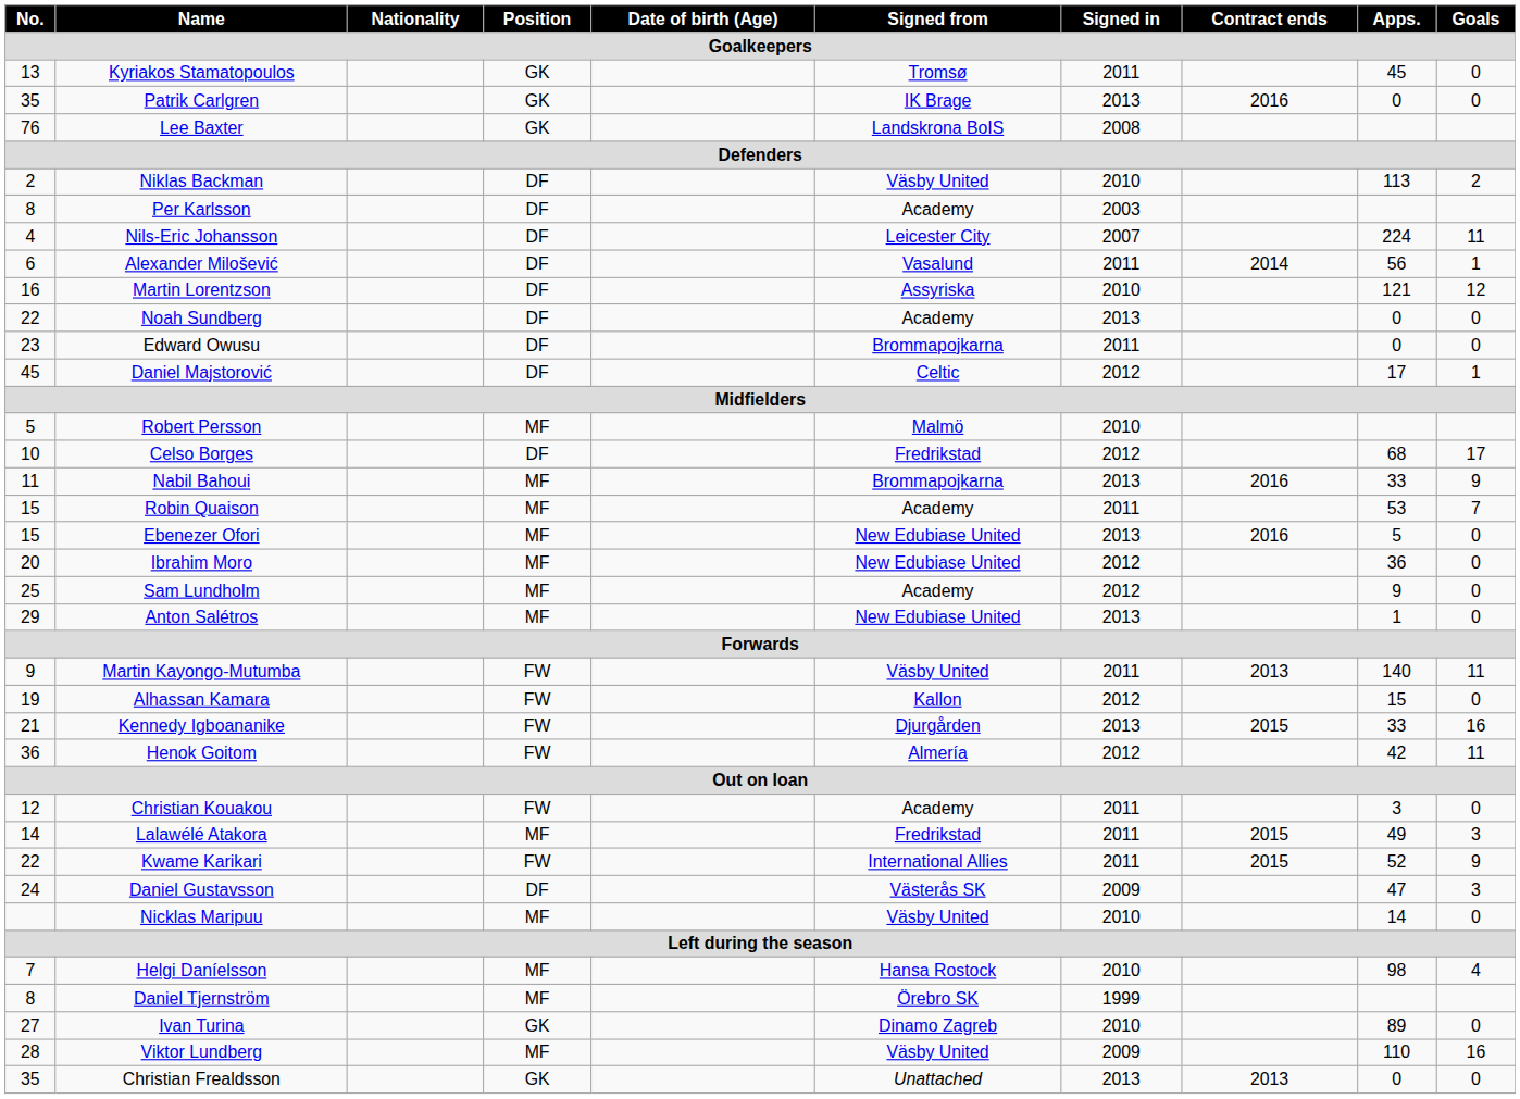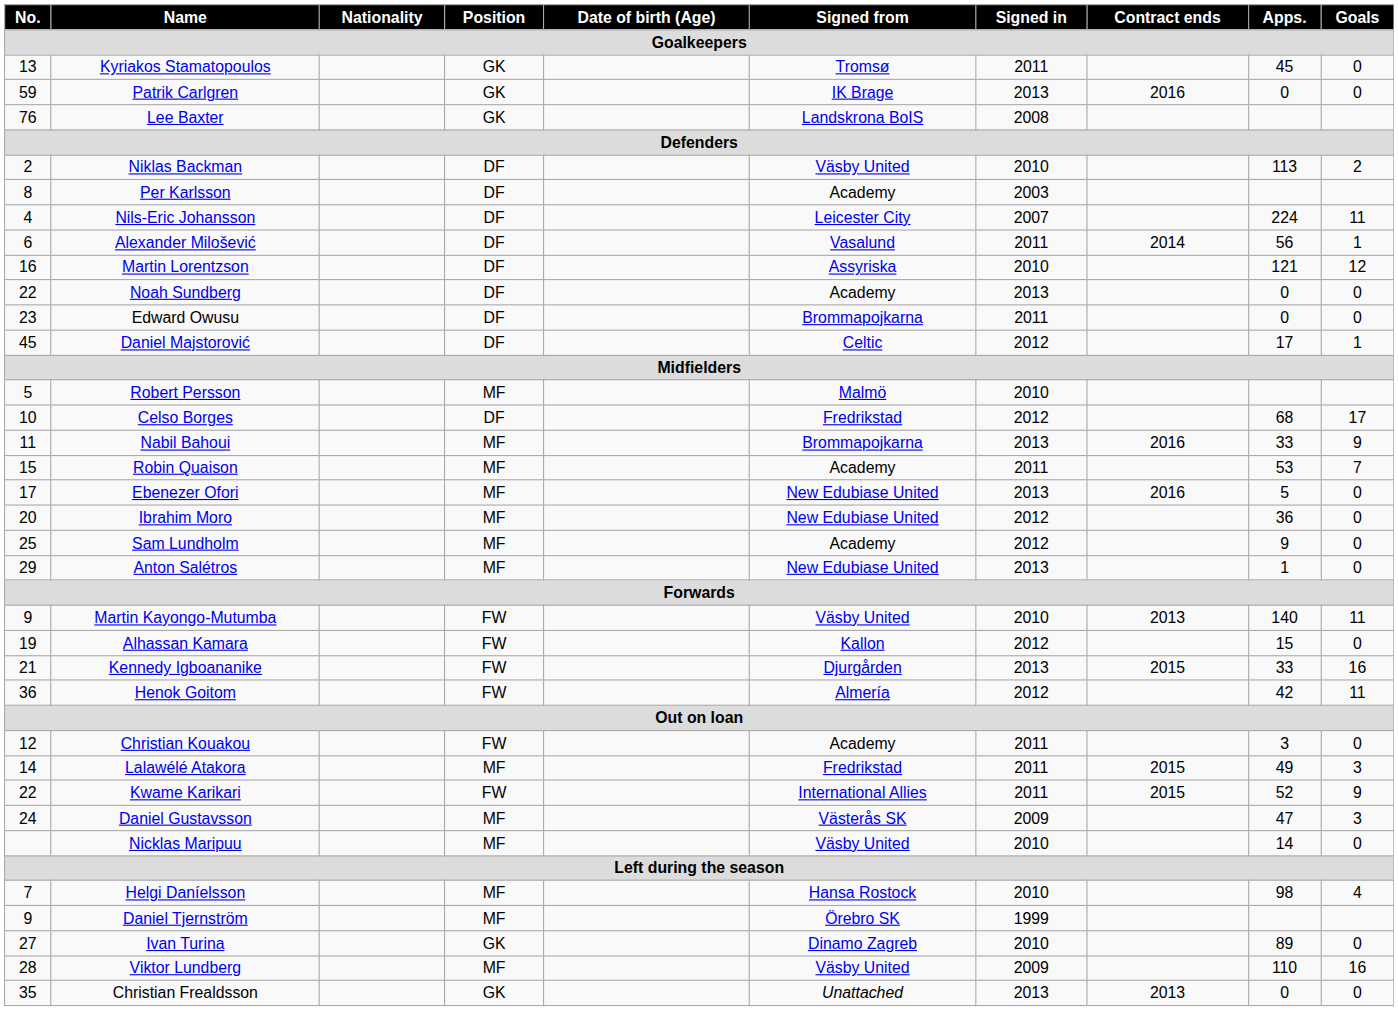 <table class="wikitable"  style="text-align:center; font-size:90%; width:100%;">
 <tr>
 <th style="background:#000000; color:white; text-align:center;">No.</th>
 <th style="background:#000000; color:white; text-align:center;">Name</th>
 <th style="background:#000000; color:white; text-align:center;">Nationality</th>
 <th style="background:#000000; color:white; text-align:center;">Position</th>
 <th style="background:#000000; color:white; text-align:center;">Date of birth (Age)</th>
 <th style="background:#000000; color:white; text-align:center;">Signed from</th>
 <th style="background:#000000; color:white; text-align:center;">Signed in</th>
 <th style="background:#000000; color:white; text-align:center;">Contract ends</th>
 <th style="background:#000000; color:white; text-align:center;">Apps.</th>
 <th style="background:#000000; color:white; text-align:center;">Goals</th>
 </tr>
 <tr>
 <th colspan="11"  style="background:#dcdcdc; text-align:center;">Goalkeepers</th>
 </tr>
 <tr>
 <td>13</td>
 <td><a href='#'>Kyriakos Stamatopoulos</a></td>
 <td></td>
 <td>GK</td>
 <td></td>
 <td><a href='#'>Tromsø</a></td>
 <td>2011</td>
 <td></td>
 <td>45</td>
 <td>0</td>
 </tr>
 <tr>
-<td>35</td>
+<td>59</td>
 <td><a href='#'>Patrik Carlgren</a></td>
 <td></td>
 <td>GK</td>
 <td></td>
 <td><a href='#'>IK Brage</a></td>
 <td>2013</td>
 <td>2016</td>
 <td>0</td>
 <td>0</td>
 </tr>
 <tr>
 <td>76</td>
 <td><a href='#'>Lee Baxter</a></td>
 <td></td>
 <td>GK</td>
 <td></td>
 <td><a href='#'>Landskrona BoIS</a></td>
 <td>2008</td>
 <td></td>
 <td></td>
 <td></td>
 </tr>
 <tr>
 <th colspan="11"  style="background:#dcdcdc; text-align:center;">Defenders</th>
 </tr>
 <tr>
 <td>2</td>
 <td><a href='#'>Niklas Backman</a></td>
 <td></td>
 <td>DF</td>
 <td></td>
 <td><a href='#'>Väsby United</a></td>
 <td>2010</td>
 <td></td>
 <td>113</td>
 <td>2</td>
 </tr>
 <tr>
 <td>8</td>
 <td><a href='#'>Per Karlsson</a></td>
 <td></td>
 <td>DF</td>
 <td></td>
 <td>Academy</td>
 <td>2003</td>
 <td></td>
 <td></td>
 <td></td>
 </tr>
 <tr>
 <td>4</td>
 <td><a href='#'>Nils-Eric Johansson</a></td>
 <td></td>
 <td>DF</td>
 <td></td>
 <td><a href='#'>Leicester City</a></td>
 <td>2007</td>
 <td></td>
 <td>224</td>
 <td>11</td>
 </tr>
 <tr>
 <td>6</td>
 <td><a href='#'>Alexander Milošević</a></td>
 <td></td>
 <td>DF</td>
 <td></td>
 <td><a href='#'>Vasalund</a></td>
 <td>2011</td>
 <td>2014</td>
 <td>56</td>
 <td>1</td>
 </tr>
 <tr>
 <td>16</td>
 <td><a href='#'>Martin Lorentzson</a></td>
 <td></td>
 <td>DF</td>
 <td></td>
 <td><a href='#'>Assyriska</a></td>
 <td>2010</td>
 <td></td>
 <td>121</td>
 <td>12</td>
 </tr>
 <tr>
 <td>22</td>
 <td><a href='#'>Noah Sundberg</a></td>
 <td></td>
 <td>DF</td>
 <td></td>
 <td>Academy</td>
 <td>2013</td>
 <td></td>
 <td>0</td>
 <td>0</td>
 </tr>
 <tr>
 <td>23</td>
 <td>Edward Owusu</td>
 <td></td>
 <td>DF</td>
 <td></td>
 <td><a href='#'>Brommapojkarna</a></td>
 <td>2011</td>
 <td></td>
 <td>0</td>
 <td>0</td>
 </tr>
 <tr>
 <td>45</td>
 <td><a href='#'>Daniel Majstorović</a></td>
 <td></td>
 <td>DF</td>
 <td></td>
 <td><a href='#'>Celtic</a></td>
 <td>2012</td>
 <td></td>
 <td>17</td>
 <td>1</td>
 </tr>
 <tr>
 <th colspan="11"  style="background:#dcdcdc; text-align:center;">Midfielders</th>
 </tr>
 <tr>
 <td>5</td>
 <td><a href='#'>Robert Persson</a></td>
 <td></td>
 <td>MF</td>
 <td></td>
 <td><a href='#'>Malmö</a></td>
 <td>2010</td>
 <td></td>
 <td></td>
 <td></td>
 </tr>
 <tr>
 <td>10</td>
 <td><a href='#'>Celso Borges</a></td>
 <td></td>
 <td>DF</td>
 <td></td>
 <td><a href='#'>Fredrikstad</a></td>
 <td>2012</td>
 <td></td>
 <td>68</td>
 <td>17</td>
 </tr>
 <tr>
 <td>11</td>
 <td><a href='#'>Nabil Bahoui</a></td>
 <td></td>
 <td>MF</td>
 <td></td>
 <td><a href='#'>Brommapojkarna</a></td>
 <td>2013</td>
 <td>2016</td>
 <td>33</td>
 <td>9</td>
 </tr>
 <tr>
 <td>15</td>
 <td><a href='#'>Robin Quaison</a></td>
 <td></td>
 <td>MF</td>
 <td></td>
 <td>Academy</td>
 <td>2011</td>
 <td></td>
 <td>53</td>
 <td>7</td>
 </tr>
 <tr>
-<td>15</td>
+<td>17</td>
 <td><a href='#'>Ebenezer Ofori</a></td>
 <td></td>
 <td>MF</td>
 <td></td>
 <td><a href='#'>New Edubiase United</a></td>
 <td>2013</td>
 <td>2016</td>
 <td>5</td>
 <td>0</td>
 </tr>
 <tr>
 <td>20</td>
 <td><a href='#'>Ibrahim Moro</a></td>
 <td></td>
 <td>MF</td>
 <td></td>
 <td><a href='#'>New Edubiase United</a></td>
 <td>2012</td>
 <td></td>
 <td>36</td>
 <td>0</td>
 </tr>
 <tr>
 <td>25</td>
 <td><a href='#'>Sam Lundholm</a></td>
 <td></td>
 <td>MF</td>
 <td></td>
 <td>Academy</td>
 <td>2012</td>
 <td></td>
 <td>9</td>
 <td>0</td>
 </tr>
 <tr>
 <td>29</td>
 <td><a href='#'>Anton Salétros</a></td>
 <td></td>
 <td>MF</td>
 <td></td>
 <td><a href='#'>New Edubiase United</a></td>
 <td>2013</td>
 <td></td>
 <td>1</td>
 <td>0</td>
 </tr>
 <tr>
 <th colspan="11"  style="background:#dcdcdc; text-align:center;">Forwards</th>
 </tr>
 <tr>
 <td>9</td>
 <td><a href='#'>Martin Kayongo-Mutumba</a></td>
 <td></td>
 <td>FW</td>
 <td></td>
 <td><a href='#'>Väsby United</a></td>
-<td>2011</td>
+<td>2010</td>
 <td>2013</td>
 <td>140</td>
 <td>11</td>
 </tr>
 <tr>
 <td>19</td>
 <td><a href='#'>Alhassan Kamara</a></td>
 <td></td>
 <td>FW</td>
 <td></td>
 <td><a href='#'>Kallon</a></td>
 <td>2012</td>
 <td></td>
 <td>15</td>
 <td>0</td>
 </tr>
 <tr>
 <td>21</td>
 <td><a href='#'>Kennedy Igboananike</a></td>
 <td></td>
 <td>FW</td>
 <td></td>
 <td><a href='#'>Djurgården</a></td>
 <td>2013</td>
 <td>2015</td>
 <td>33</td>
 <td>16</td>
 </tr>
 <tr>
 <td>36</td>
 <td><a href='#'>Henok Goitom</a></td>
 <td></td>
 <td>FW</td>
 <td></td>
 <td><a href='#'>Almería</a></td>
 <td>2012</td>
 <td></td>
 <td>42</td>
 <td>11</td>
 </tr>
 <tr>
 <th colspan="11"  style="background:#dcdcdc; text-align:center;">Out on loan</th>
 </tr>
 <tr>
 <td>12</td>
 <td><a href='#'>Christian Kouakou</a></td>
 <td></td>
 <td>FW</td>
 <td></td>
 <td>Academy</td>
 <td>2011</td>
 <td></td>
 <td>3</td>
 <td>0</td>
 </tr>
 <tr>
 <td>14</td>
 <td><a href='#'>Lalawélé Atakora</a></td>
 <td></td>
 <td>MF</td>
 <td></td>
 <td><a href='#'>Fredrikstad</a></td>
 <td>2011</td>
 <td>2015</td>
 <td>49</td>
 <td>3</td>
 </tr>
 <tr>
 <td>22</td>
 <td><a href='#'>Kwame Karikari</a></td>
 <td></td>
 <td>FW</td>
 <td></td>
 <td><a href='#'>International Allies</a></td>
 <td>2011</td>
 <td>2015</td>
 <td>52</td>
 <td>9</td>
 </tr>
 <tr>
 <td>24</td>
 <td><a href='#'>Daniel Gustavsson</a></td>
 <td></td>
-<td>DF</td>
+<td>MF</td>
 <td></td>
 <td><a href='#'>Västerås SK</a></td>
 <td>2009</td>
 <td></td>
 <td>47</td>
 <td>3</td>
 </tr>
 <tr>
 <td></td>
 <td><a href='#'>Nicklas Maripuu</a></td>
 <td></td>
 <td>MF</td>
 <td></td>
 <td><a href='#'>Väsby United</a></td>
 <td>2010</td>
 <td></td>
 <td>14</td>
 <td>0</td>
 </tr>
 <tr>
 <th colspan="11"  style="background:#dcdcdc; text-align:center;">Left during the season</th>
 </tr>
 <tr>
 <td>7</td>
 <td><a href='#'>Helgi Daníelsson</a></td>
 <td></td>
 <td>MF</td>
 <td></td>
 <td><a href='#'>Hansa Rostock</a></td>
 <td>2010</td>
 <td></td>
 <td>98</td>
 <td>4</td>
 </tr>
 <tr>
-<td>8</td>
+<td>9</td>
 <td><a href='#'>Daniel Tjernström</a></td>
 <td></td>
 <td>MF</td>
 <td></td>
 <td><a href='#'>Örebro SK</a></td>
 <td>1999</td>
 <td></td>
 <td></td>
 <td></td>
 </tr>
 <tr>
 <td>27</td>
 <td><a href='#'>Ivan Turina</a></td>
 <td></td>
 <td>GK</td>
 <td></td>
 <td><a href='#'>Dinamo Zagreb</a></td>
 <td>2010</td>
 <td></td>
 <td>89</td>
 <td>0</td>
 </tr>
 <tr>
 <td>28</td>
 <td><a href='#'>Viktor Lundberg</a></td>
 <td></td>
 <td>MF</td>
 <td></td>
 <td><a href='#'>Väsby United</a></td>
 <td>2009</td>
 <td></td>
 <td>110</td>
 <td>16</td>
 </tr>
 <tr>
 <td>35</td>
 <td>Christian Frealdsson</td>
 <td></td>
 <td>GK</td>
 <td></td>
 <td><em>Unattached</em></td>
 <td>2013</td>
 <td>2013</td>
 <td>0</td>
 <td>0</td>
 </tr>
 </table>
